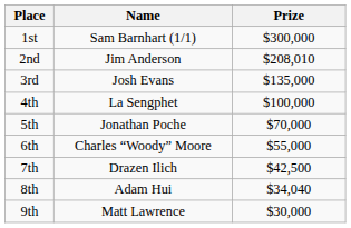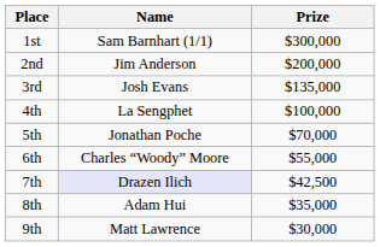 <table class="wikitable">
 <tr>
 <th width="50">Place</th>
 <th width="200">Name</th>
 <th width="125">Prize</th>
 </tr>
 <tr>
 <td align = "center">1st</td>
 <td align = "center">Sam Barnhart (1/1)</td>
 <td align = "center">$300,000</td>
 </tr>
 <tr>
 <td align = "center">2nd</td>
 <td align = "center">Jim Anderson</td>
-<td align = "center">$208,010</td>
+<td align = "center">$200,000</td>
 </tr>
 <tr>
 <td align = "center">3rd</td>
 <td align = "center">Josh Evans</td>
 <td align = "center">$135,000</td>
 </tr>
 <tr>
 <td align = "center">4th</td>
 <td align = "center">La Sengphet</td>
 <td align = "center">$100,000</td>
 </tr>
 <tr>
 <td align = "center">5th</td>
 <td align = "center">Jonathan Poche</td>
 <td align = "center">$70,000</td>
 </tr>
 <tr>
 <td align = "center">6th</td>
 <td align = "center">Charles “Woody” Moore</td>
 <td align = "center">$55,000</td>
 </tr>
 <tr>
 <td align = "center">7th</td>
-<td align = "center">Drazen Ilich</td>
+<td align = "center" style="background: lavender;">Drazen Ilich</td>
 <td align = "center">$42,500</td>
 </tr>
 <tr>
 <td align = "center">8th</td>
 <td align = "center">Adam Hui</td>
-<td align = "center">$34,040</td>
+<td align = "center">$35,000</td>
 </tr>
 <tr>
 <td align = "center">9th</td>
 <td align = "center">Matt Lawrence</td>
 <td align = "center">$30,000</td>
 </tr>
 </table>
